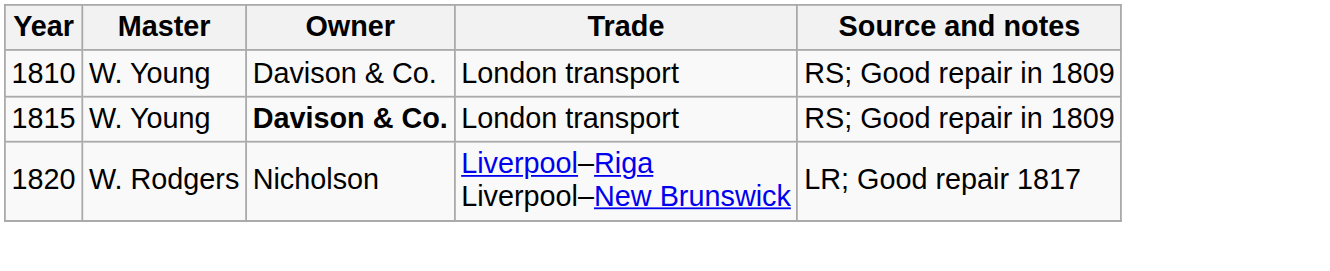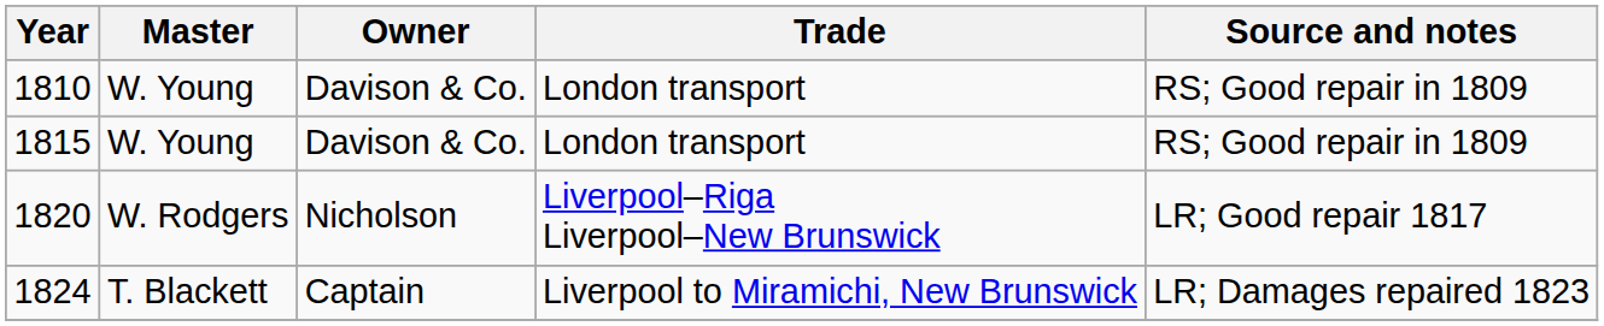 <table class="sortable wikitable">
 <tr>
 <th>Year</th>
 <th>Master</th>
 <th>Owner</th>
 <th>Trade</th>
 <th>Source and notes</th>
 </tr>
 <tr>
 <td>1810</td>
 <td>W. Young</td>
 <td>Davison & Co.</td>
 <td>London transport</td>
 <td>RS; Good repair in 1809</td>
 </tr>
 <tr>
 <td>1815</td>
 <td>W. Young</td>
-<td><strong>Davison & Co.</strong></td>
+<td>Davison & Co.</td>
 <td>London transport</td>
 <td>RS; Good repair in 1809</td>
 </tr>
 <tr>
 <td>1820</td>
 <td>W. Rodgers</td>
 <td>Nicholson</td>
 <td><a href='#'>Liverpool</a>–<a href='#'>Riga</a><br>Liverpool–<a href='#'>New Brunswick</a></td>
 <td>LR; Good repair 1817</td>
 </tr>
 <tr>
+<td>1824</td>
+<td>T. Blackett</td>
+<td>Captain</td>
+<td>Liverpool to <a href='#'>Miramichi, New Brunswick</a></td>
+<td>LR; Damages repaired 1823</td>
+</tr>
+<tr>
 </tr>
 </table>
